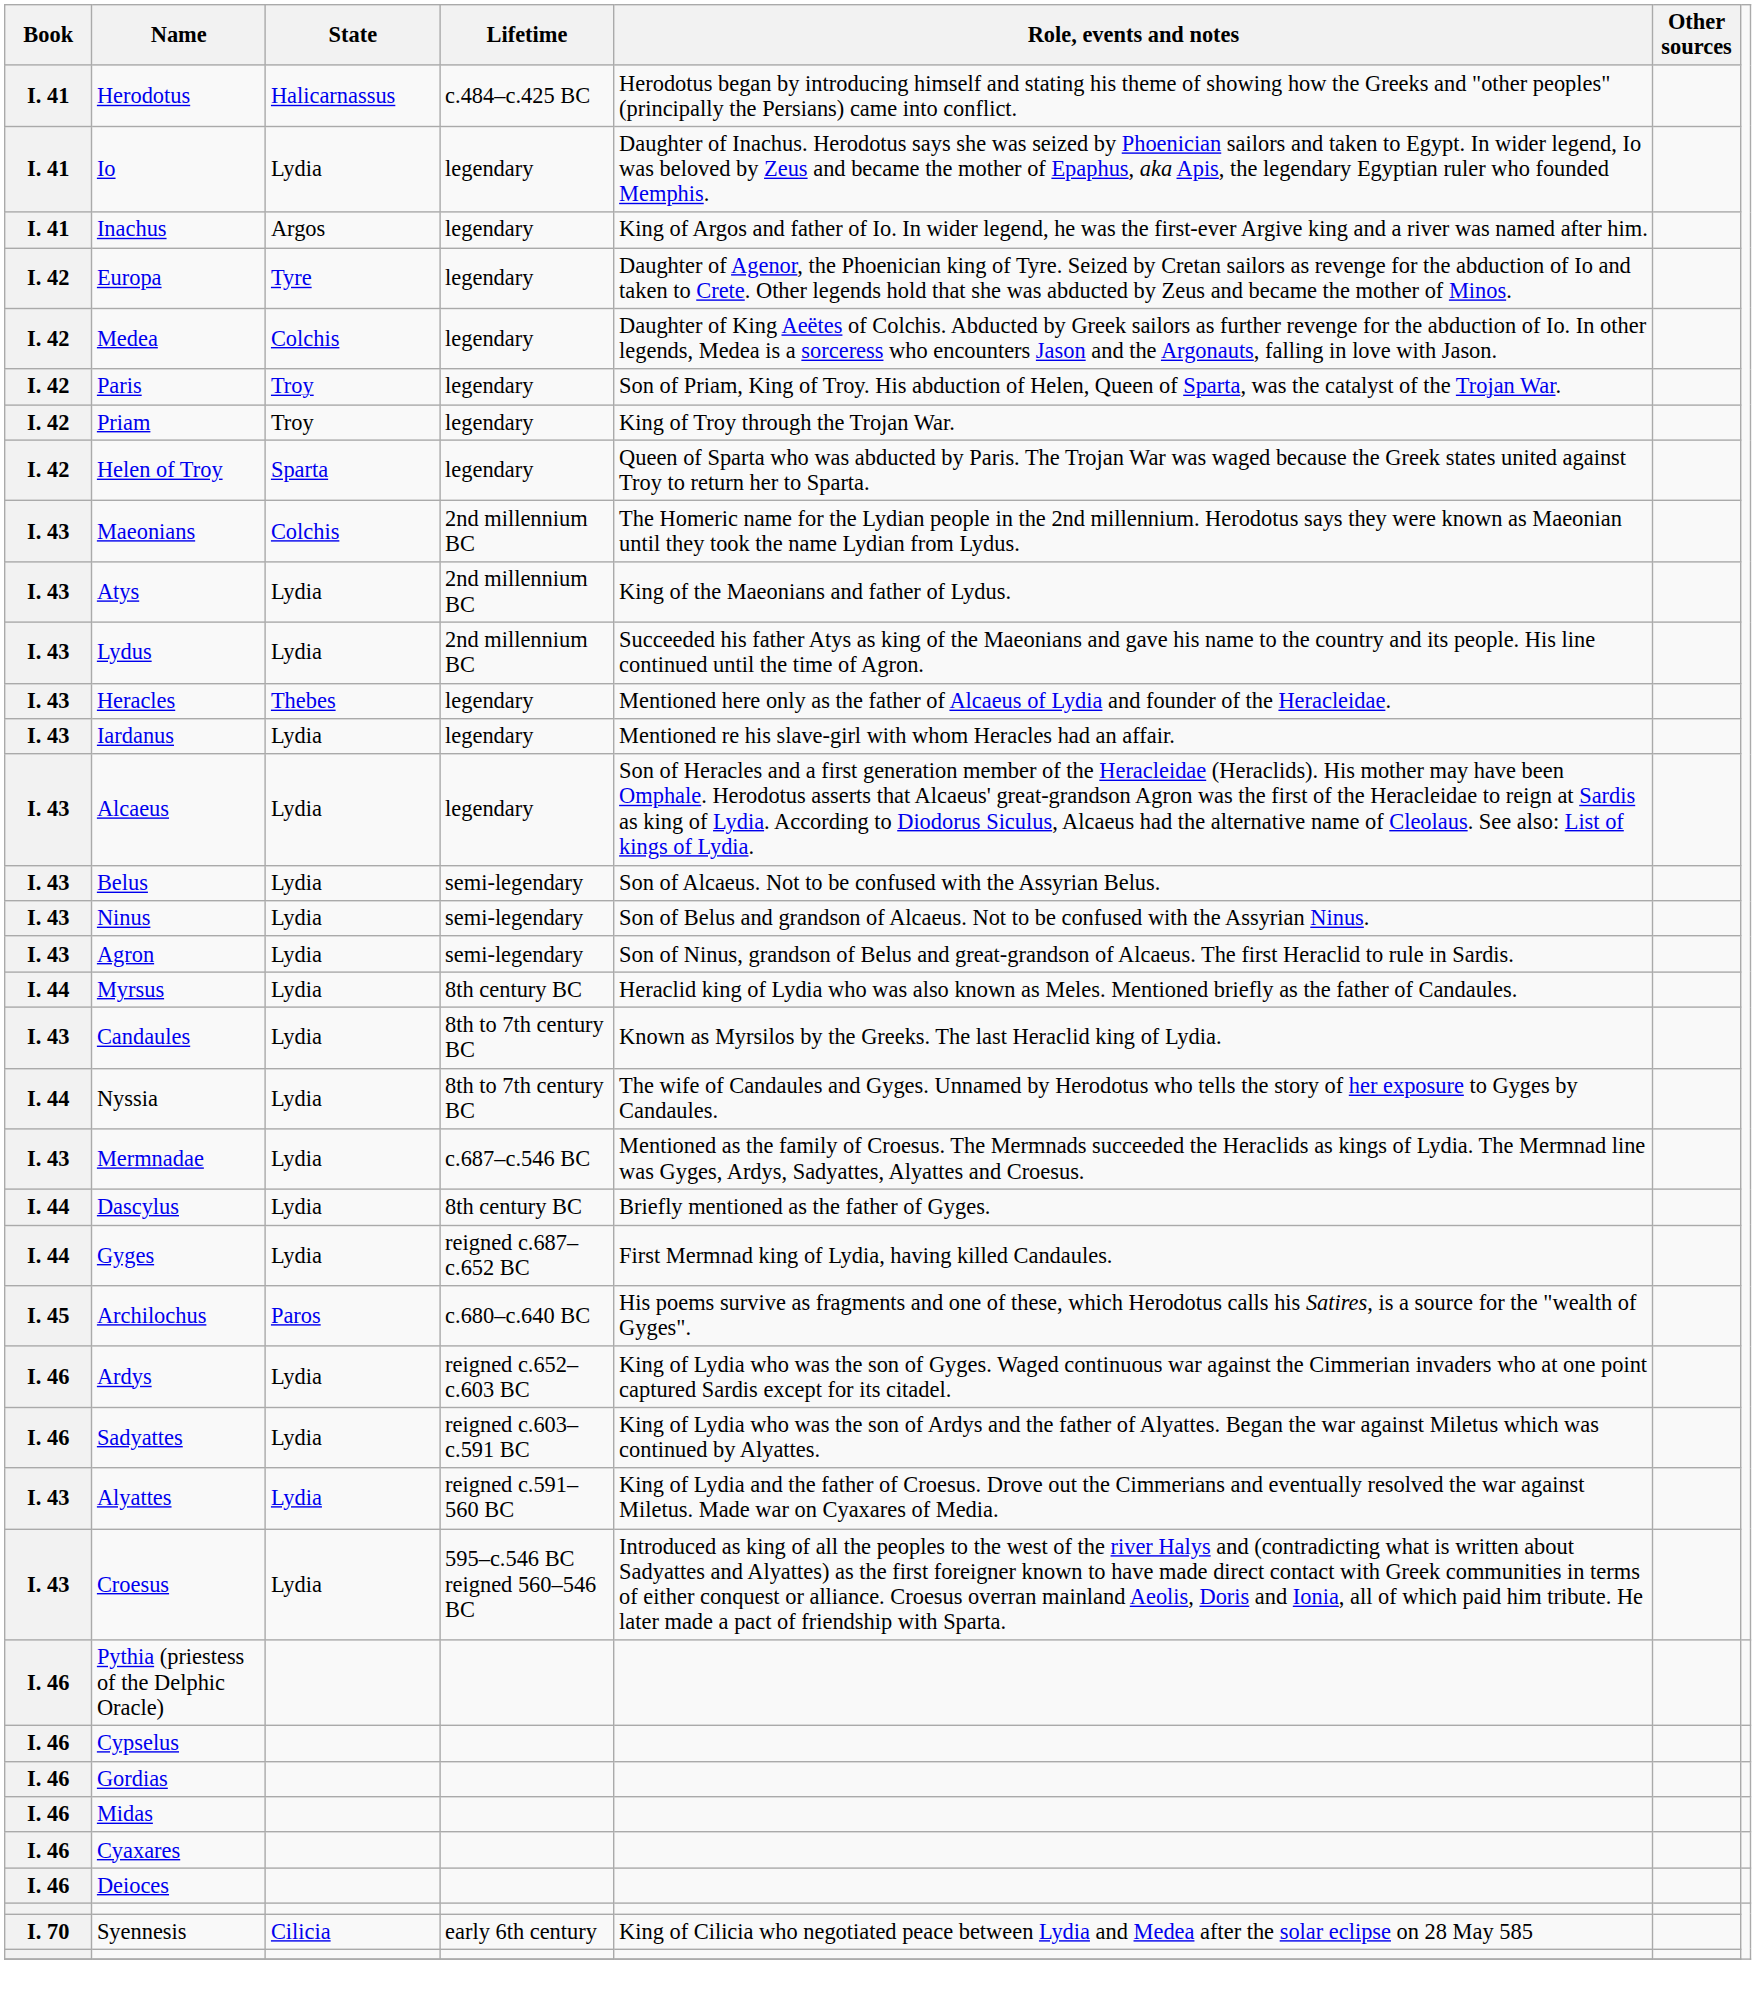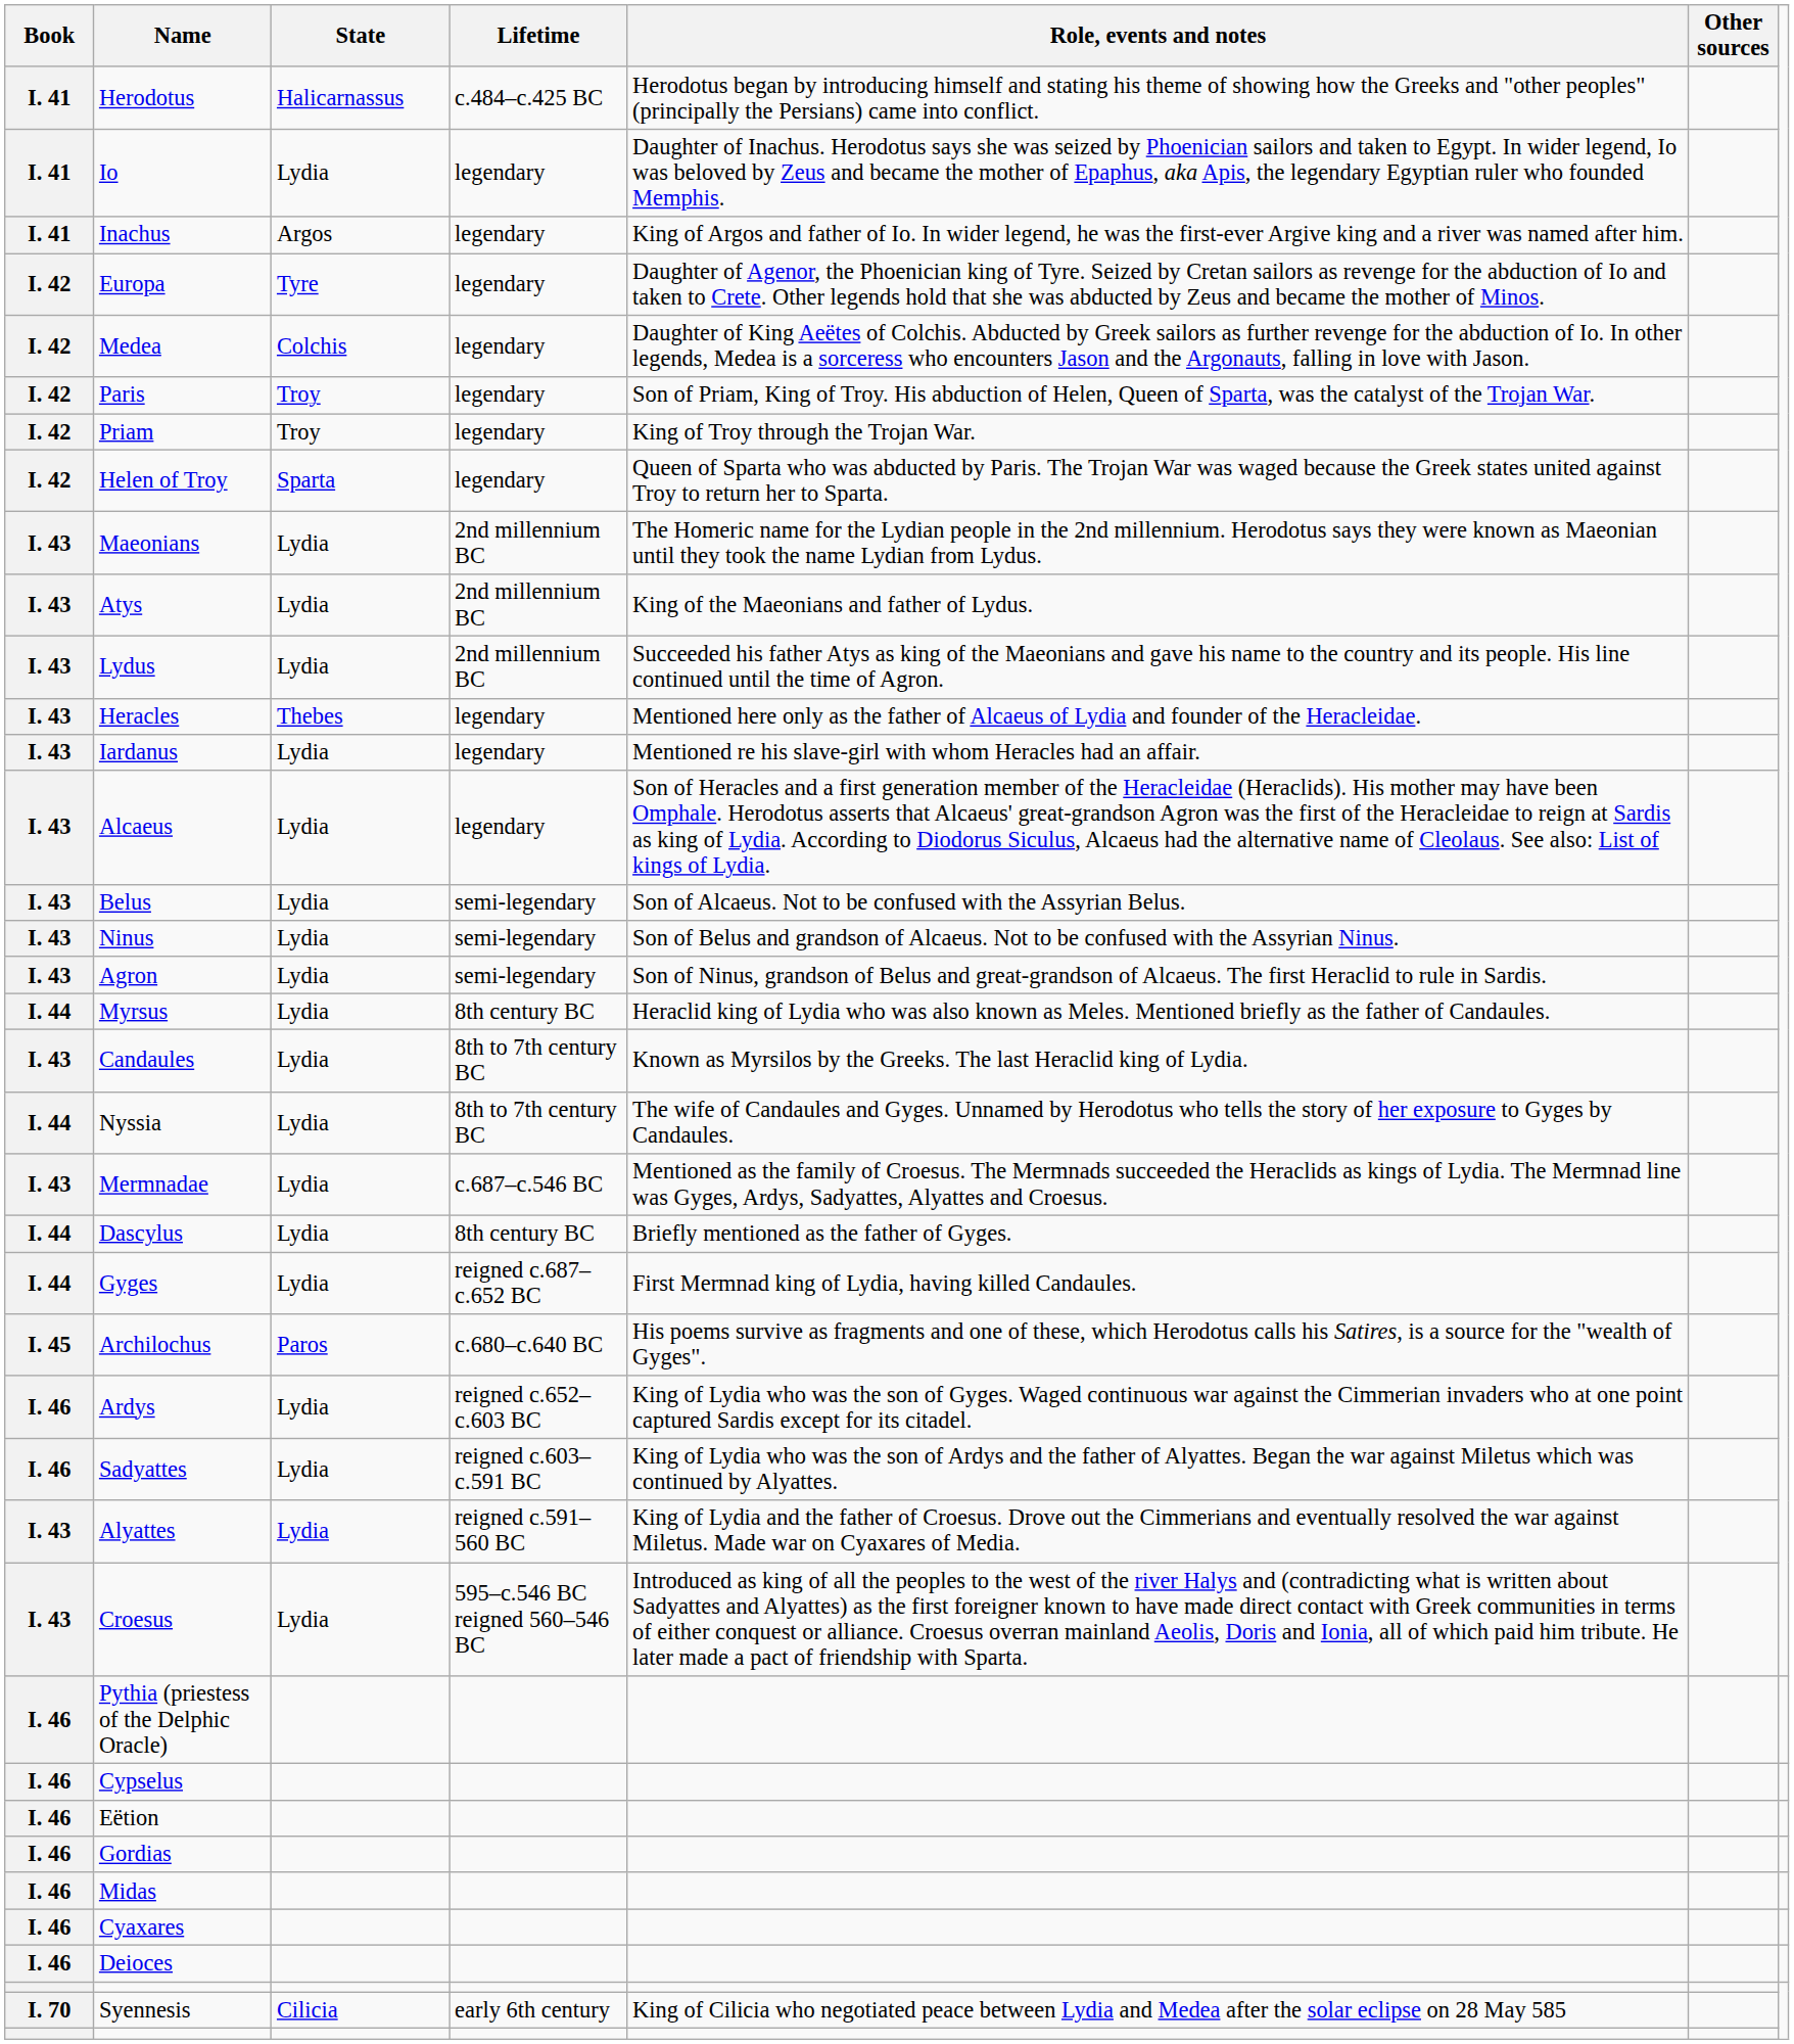 <table class="wikitable sortable plainrowheaders">
 <tr>
 <th scope="col" width=05%>Book</th>
 <th scope="col" width=10%>Name</th>
 <th scope="col" width=10%>State</th>
 <th scope="col" width=10%>Lifetime</th>
 <th scope="col" class="unsortable" width=60%>Role, events and notes</th>
 <th scope="col" class="unsortable" width=05%>Other<br>sources</th>
 </tr>
 <tr>
 <th scope="row">I. 41</th>
 <td><a href='#'>Herodotus</a></td>
 <td><a href='#'>Halicarnassus</a></td>
 <td>c.484–c.425 BC</td>
 <td>Herodotus began by introducing himself and stating his theme of showing how the Greeks and "other peoples" (principally the Persians) came into conflict.</td>
 <td align="center"></td>
 </tr>
 <tr>
 <th scope="row">I. 41</th>
 <td><a href='#'>Io</a></td>
 <td>Lydia</td>
 <td>legendary</td>
 <td>Daughter of Inachus. Herodotus says she was seized by <a href='#'>Phoenician</a> sailors and taken to Egypt. In wider legend, Io was beloved by <a href='#'>Zeus</a> and became the mother of <a href='#'>Epaphus</a>, <em>aka</em> <a href='#'>Apis</a>, the legendary Egyptian ruler who founded <a href='#'>Memphis</a>.</td>
 <td align="center"></td>
 </tr>
 <tr>
 <th scope="row">I. 41</th>
 <td><a href='#'>Inachus</a></td>
 <td>Argos</td>
 <td>legendary</td>
 <td>King of Argos and father of Io. In wider legend, he was the first-ever Argive king and a river was named after him.</td>
 <td align="center"></td>
 </tr>
 <tr>
 <th scope="row">I. 42</th>
 <td><a href='#'>Europa</a></td>
 <td><a href='#'>Tyre</a></td>
 <td>legendary</td>
 <td>Daughter of <a href='#'>Agenor</a>, the Phoenician king of Tyre. Seized by Cretan sailors as revenge for the abduction of Io and taken to <a href='#'>Crete</a>. Other legends hold that she was abducted by Zeus and became the mother of <a href='#'>Minos</a>.</td>
 <td align="center"></td>
 </tr>
 <tr>
 <th scope="row">I. 42</th>
 <td><a href='#'>Medea</a></td>
 <td><a href='#'>Colchis</a></td>
 <td>legendary</td>
 <td>Daughter of King <a href='#'>Aeëtes</a> of Colchis. Abducted by Greek sailors as further revenge for the abduction of Io. In other legends, Medea is a <a href='#'>sorceress</a> who encounters <a href='#'>Jason</a> and the <a href='#'>Argonauts</a>, falling in love with Jason.</td>
 <td align="center"></td>
 </tr>
 <tr>
 <th scope="row">I. 42</th>
 <td><a href='#'>Paris</a></td>
 <td><a href='#'>Troy</a></td>
 <td>legendary</td>
 <td>Son of Priam, King of Troy. His abduction of Helen, Queen of <a href='#'>Sparta</a>, was the catalyst of the <a href='#'>Trojan War</a>.</td>
 <td align="center"></td>
 </tr>
 <tr>
 <th scope="row">I. 42</th>
 <td><a href='#'>Priam</a></td>
 <td>Troy</td>
 <td>legendary</td>
 <td>King of Troy through the Trojan War.</td>
 <td align="center"></td>
 </tr>
 <tr>
 <th scope="row">I. 42</th>
 <td><a href='#'>Helen of Troy</a></td>
 <td><a href='#'>Sparta</a></td>
 <td>legendary</td>
 <td>Queen of Sparta who was abducted by Paris. The Trojan War was waged because the Greek states united against Troy to return her to Sparta.</td>
 <td align="center"></td>
 </tr>
 <tr>
 <th scope="row">I. 43</th>
 <td><a href='#'>Maeonians</a></td>
-<td><a href='#'>Colchis</a></td>
+<td>Lydia</td>
 <td>2nd millennium BC</td>
 <td>The Homeric name for the Lydian people in the 2nd millennium. Herodotus says they were known as Maeonian until they took the name Lydian from Lydus.</td>
 <td align="center"></td>
 </tr>
 <tr>
 <th scope="row">I. 43</th>
 <td><a href='#'>Atys</a></td>
 <td>Lydia</td>
 <td>2nd millennium BC</td>
 <td>King of the Maeonians and father of Lydus.</td>
 <td align="center"></td>
 </tr>
 <tr>
 <th scope="row">I. 43</th>
 <td><a href='#'>Lydus</a></td>
 <td>Lydia</td>
 <td>2nd millennium BC</td>
 <td>Succeeded his father Atys as king of the Maeonians and gave his name to the country and its people. His line continued until the time of Agron.</td>
 <td align="center"></td>
 </tr>
 <tr>
 <th scope="row">I. 43</th>
 <td><a href='#'>Heracles</a></td>
 <td><a href='#'>Thebes</a></td>
 <td>legendary</td>
 <td>Mentioned here only as the father of <a href='#'>Alcaeus of Lydia</a> and founder of the <a href='#'>Heracleidae</a>.</td>
 <td align="center"></td>
 </tr>
 <tr>
 <th scope="row">I. 43</th>
 <td><a href='#'>Iardanus</a></td>
 <td>Lydia</td>
 <td>legendary</td>
 <td>Mentioned re his slave-girl with whom Heracles had an affair.</td>
 <td align="center"></td>
 </tr>
 <tr>
 <th scope="row">I. 43</th>
 <td><a href='#'>Alcaeus</a></td>
 <td>Lydia</td>
 <td>legendary</td>
 <td>Son of Heracles and a first generation member of the <a href='#'>Heracleidae</a> (Heraclids). His mother may have been <a href='#'>Omphale</a>. Herodotus asserts that Alcaeus' great-grandson Agron was the first of the Heracleidae to reign at <a href='#'>Sardis</a> as king of <a href='#'>Lydia</a>. According to <a href='#'>Diodorus Siculus</a>, Alcaeus had the alternative name of <a href='#'>Cleolaus</a>. See also: <a href='#'>List of kings of Lydia</a>.</td>
 <td align="center"></td>
 </tr>
 <tr>
 <th scope="row">I. 43</th>
 <td><a href='#'>Belus</a></td>
 <td>Lydia</td>
 <td>semi-legendary</td>
 <td>Son of Alcaeus. Not to be confused with the Assyrian Belus.</td>
 <td align="center"></td>
 </tr>
 <tr>
 <th scope="row">I. 43</th>
 <td><a href='#'>Ninus</a></td>
 <td>Lydia</td>
 <td>semi-legendary</td>
 <td>Son of Belus and grandson of Alcaeus. Not to be confused with the Assyrian <a href='#'>Ninus</a>.</td>
 <td align="center"></td>
 </tr>
 <tr>
 <th scope="row">I. 43</th>
 <td><a href='#'>Agron</a></td>
 <td>Lydia</td>
 <td>semi-legendary</td>
 <td>Son of Ninus, grandson of Belus and great-grandson of Alcaeus. The first Heraclid to rule in Sardis.</td>
 <td align="center"></td>
 </tr>
 <tr>
 <th scope="row">I. 44</th>
 <td><a href='#'>Myrsus</a></td>
 <td>Lydia</td>
 <td>8th century BC</td>
 <td>Heraclid king of Lydia who was also known as Meles. Mentioned briefly as the father of Candaules.</td>
 <td align="center"></td>
 </tr>
 <tr>
 <th scope="row">I. 43</th>
 <td><a href='#'>Candaules</a></td>
 <td>Lydia</td>
 <td>8th to 7th century BC</td>
 <td>Known as Myrsilos by the Greeks. The last Heraclid king of Lydia.</td>
 <td align="center"></td>
 </tr>
 <tr>
 <th scope="row">I. 44</th>
 <td>Nyssia</td>
 <td>Lydia</td>
 <td>8th to 7th century BC</td>
 <td>The wife of Candaules and Gyges. Unnamed by Herodotus who tells the story of <a href='#'>her exposure</a> to Gyges by Candaules.</td>
 <td align="center"></td>
 </tr>
 <tr>
 <th scope="row">I. 43</th>
 <td><a href='#'>Mermnadae</a></td>
 <td>Lydia</td>
 <td>c.687–c.546 BC</td>
 <td>Mentioned as the family of Croesus. The Mermnads succeeded the Heraclids as kings of Lydia. The Mermnad line was Gyges, Ardys, Sadyattes, Alyattes and Croesus.</td>
 <td align="center"></td>
 </tr>
 <tr>
 <th scope="row">I. 44</th>
 <td><a href='#'>Dascylus</a></td>
 <td>Lydia</td>
 <td>8th century BC</td>
 <td>Briefly mentioned as the father of Gyges.</td>
 <td align="center"></td>
 </tr>
 <tr>
 <th scope="row">I. 44</th>
 <td><a href='#'>Gyges</a></td>
 <td>Lydia</td>
 <td>reigned c.687–c.652 BC</td>
 <td>First Mermnad king of Lydia, having killed Candaules.</td>
 <td align="center"></td>
 </tr>
 <tr>
 <th scope="row">I. 45</th>
 <td><a href='#'>Archilochus</a></td>
 <td><a href='#'>Paros</a></td>
 <td>c.680–c.640 BC</td>
 <td>His poems survive as fragments and one of these, which Herodotus calls his <em>Satires</em>, is a source for the "wealth of Gyges".</td>
 <td align="center"></td>
 </tr>
 <tr>
 <th scope="row">I. 46</th>
 <td><a href='#'>Ardys</a></td>
 <td>Lydia</td>
 <td>reigned c.652–c.603 BC</td>
 <td>King of Lydia who was the son of Gyges. Waged continuous war against the Cimmerian invaders who at one point captured Sardis except for its citadel.</td>
 <td align="center"></td>
 </tr>
 <tr>
 <th scope="row">I. 46</th>
 <td><a href='#'>Sadyattes</a></td>
 <td>Lydia</td>
 <td>reigned c.603–c.591 BC</td>
 <td>King of Lydia who was the son of Ardys and the father of Alyattes. Began the war against Miletus which was continued by Alyattes.</td>
 <td align="center"></td>
 </tr>
 <tr>
 <th scope="row">I. 43</th>
 <td><a href='#'>Alyattes</a></td>
 <td><a href='#'>Lydia</a></td>
 <td>reigned c.591–560 BC</td>
 <td>King of Lydia and the father of Croesus. Drove out the Cimmerians and eventually resolved the war against Miletus. Made war on Cyaxares of Media.</td>
 <td align="center"></td>
 </tr>
 <tr>
 <th scope="row">I. 43</th>
 <td><a href='#'>Croesus</a></td>
 <td>Lydia</td>
 <td>595–c.546 BC<br>reigned 560–546 BC</td>
 <td>Introduced as king of all the peoples to the west of the <a href='#'>river Halys</a> and (contradicting what is written about Sadyattes and Alyattes) as the first foreigner known to have made direct contact with Greek communities in terms of either conquest or alliance. Croesus overran mainland <a href='#'>Aeolis</a>, <a href='#'>Doris</a> and <a href='#'>Ionia</a>, all of which paid him tribute. He later made a pact of friendship with Sparta.</td>
 <td align="center"></td>
 </tr>
 <tr>
 <th scope="row">I. 46</th>
 <td><a href='#'>Pythia</a> (priestess of the Delphic Oracle)</td>
 <td></td>
 <td></td>
 <td></td>
 <td></td>
 <td align="center"></td>
 </tr>
 <tr>
 <th scope="row">I. 46</th>
 <td><a href='#'>Cypselus</a></td>
 <td></td>
 <td></td>
 <td></td>
 <td></td>
 <td align="center"></td>
 </tr>
 <tr>
 <th scope="row">I. 46</th>
+<td>Eëtion</td>
+<td></td>
+<td></td>
+<td></td>
+<td></td>
+<td align="center"></td>
+</tr>
+<tr>
+<th scope="row">I. 46</th>
 <td><a href='#'>Gordias</a></td>
 <td></td>
 <td></td>
 <td></td>
 <td></td>
 <td align="center"></td>
 </tr>
 <tr>
 <th scope="row">I. 46</th>
 <td><a href='#'>Midas</a></td>
 <td></td>
 <td></td>
 <td></td>
 <td></td>
 <td align="center"></td>
 </tr>
 <tr>
 <th scope="row">I. 46</th>
 <td><a href='#'>Cyaxares</a></td>
 <td></td>
 <td></td>
 <td></td>
 <td></td>
 <td align="center"></td>
 </tr>
 <tr>
 <th scope="row">I. 46</th>
 <td><a href='#'>Deioces</a></td>
 <td></td>
 <td></td>
 <td></td>
 <td></td>
 <td align="center"></td>
 </tr>
 <tr>
 <th scope="row"></th>
 <td></td>
 <td></td>
 <td></td>
 <td></td>
 <td align="center"></td>
 </tr>
 <tr>
 <th scope="row">I. 70</th>
 <td>Syennesis</td>
 <td><a href='#'>Cilicia</a></td>
 <td>early 6th century</td>
 <td>King of Cilicia who negotiated peace between <a href='#'>Lydia</a> and <a href='#'>Medea</a> after the <a href='#'>solar eclipse</a> on 28 May 585</td>
 <td align="center"></td>
 </tr>
 <tr>
 <th scope="row"></th>
 <td></td>
 <td></td>
 <td></td>
 <td></td>
 <td align="center"></td>
 </tr>
 <tr>
 </tr>
 </table>
